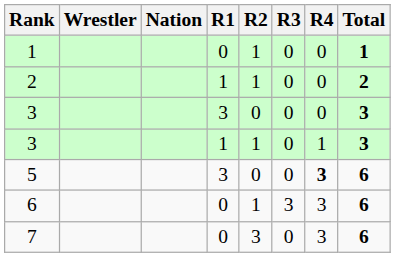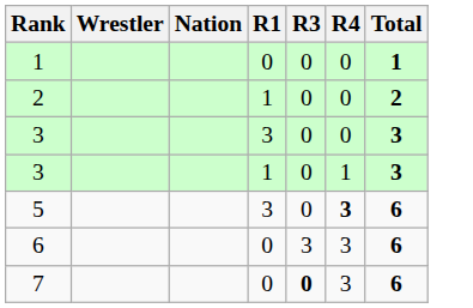 <table class="wikitable sortable" style="text-align:center;">
 <tr>
 <th>Rank</th>
 <th>Wrestler</th>
 <th>Nation</th>
 <th>R1</th>
-<th>R2</th>
 <th>R3</th>
 <th>R4</th>
 <th>Total</th>
 </tr>
 <tr style="background:#cfc;">
 <td>1</td>
 <td align=left></td>
 <td align=left></td>
 <td>0</td>
-<td>1</td>
 <td>0</td>
 <td>0</td>
 <td><strong>1</strong></td>
 </tr>
 <tr style="background:#cfc;">
 <td>2</td>
 <td align=left></td>
 <td align=left></td>
-<td>1</td>
 <td>1</td>
 <td>0</td>
 <td>0</td>
 <td><strong>2</strong></td>
 </tr>
 <tr style="background:#cfc;">
 <td>3</td>
 <td align=left></td>
 <td align=left></td>
 <td>3</td>
 <td>0</td>
 <td>0</td>
-<td>0</td>
 <td><strong>3</strong></td>
 </tr>
 <tr style="background:#cfc;">
 <td>3</td>
 <td align=left></td>
 <td align=left></td>
-<td>1</td>
 <td>1</td>
 <td>0</td>
 <td>1</td>
 <td><strong>3</strong></td>
 </tr>
 <tr>
 <td>5</td>
 <td align=left></td>
 <td align=left></td>
 <td>3</td>
 <td>0</td>
-<td>0</td>
 <td><strong>3</strong></td>
 <td><strong>6</strong></td>
 </tr>
 <tr>
 <td>6</td>
 <td align=left></td>
 <td align=left></td>
 <td>0</td>
-<td>1</td>
 <td>3</td>
 <td>3</td>
 <td><strong>6</strong></td>
 </tr>
 <tr>
 <td>7</td>
 <td align=left></td>
 <td align=left></td>
 <td>0</td>
-<td>3</td>
-<td>0</td>
+<td><strong>0</strong></td>
 <td>3</td>
 <td><strong>6</strong></td>
 </tr>
 </table>
